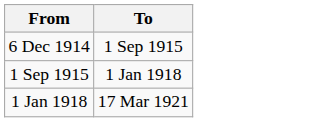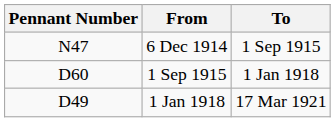 <table class="wikitable" style="text-align:center">
 <tr>
+<th>Pennant Number</th>
 <th>From</th>
 <th>To</th>
 </tr>
 <tr>
+<td>N47</td>
 <td>6 Dec 1914</td>
 <td>1 Sep 1915</td>
 </tr>
 <tr>
+<td>D60</td>
 <td>1 Sep 1915</td>
 <td>1 Jan 1918</td>
 </tr>
 <tr>
+<td>D49</td>
 <td>1 Jan 1918</td>
 <td>17 Mar 1921</td>
 </tr>
 </table>
